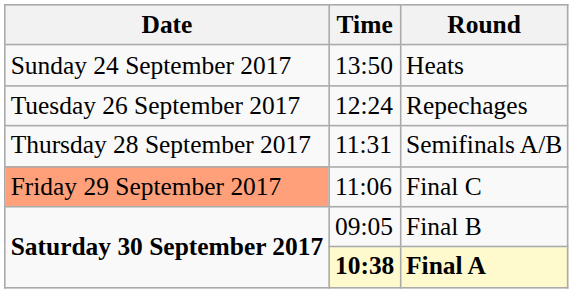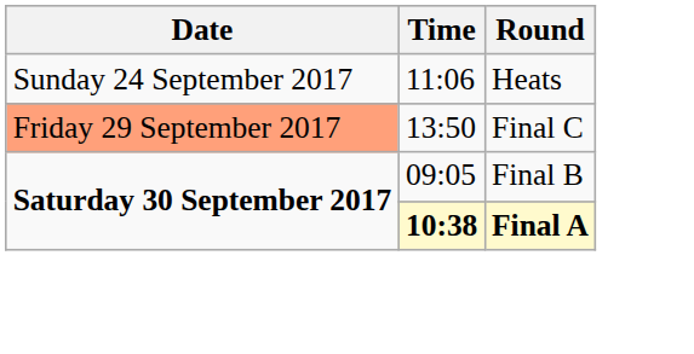 <table class="wikitable">
 <tr>
 <th>Date</th>
 <th>Time</th>
 <th>Round</th>
 </tr>
 <tr>
 <td>Sunday 24 September 2017</td>
-<td>13:50</td>
+<td>11:06</td>
 <td>Heats</td>
 </tr>
 <tr>
-<td>Tuesday 26 September 2017</td>
-<td>12:24</td>
-<td>Repechages</td>
-</tr>
-<tr>
-<td>Thursday 28 September 2017</td>
-<td>11:31</td>
-<td>Semifinals A/B</td>
-</tr>
-<tr>
 <td style="background: lightsalmon;">Friday 29 September 2017</td>
-<td>11:06</td>
+<td>13:50</td>
 <td>Final C</td>
 </tr>
 <tr>
 <td rowspan=2><strong>Saturday 30 September 2017</strong></td>
 <td>09:05</td>
 <td>Final B</td>
 </tr>
 <tr>
 <td style=background:lemonchiffon><strong>10:38</strong></td>
 <td style=background:lemonchiffon><strong>Final A</strong></td>
 </tr>
 </table>
